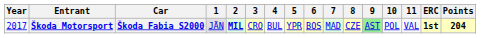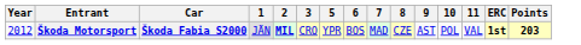 <table class="wikitable" border="1" style="text-align:center; font-size:85%;">
 <tr>
 <th>Year</th>
 <th>Entrant</th>
 <th>Car</th>
 <th>1</th>
 <th>2</th>
 <th>3</th>
-<th>4</th>
 <th>5</th>
 <th>6</th>
 <th>7</th>
 <th>8</th>
 <th>9</th>
 <th>10</th>
 <th>11</th>
 <th>ERC</th>
 <th>Points</th>
 </tr>
 <tr>
-<td><a href='#'>2017</a></td>
+<td><a href='#'>2012</a></td>
 <th nowrap><a href='#'>Škoda Motorsport</a></th>
 <th nowrap><a href='#'>Škoda Fabia S2000</a></th>
 <td style="background:#dfdfdf;"><a href='#'>JÄN</a><br></td>
 <td style="background:#dfffdf;"><strong><a href='#'>MIL</a><br></strong></td>
 <td style="background:#ffffbf;"><a href='#'>CRO</a><br></td>
-<td><a href='#'>BUL</a></td>
 <td style="background:#ffffbf;"><a href='#'>YPR</a><br></td>
 <td style="background:#ffffbf;"><a href='#'>BOS</a><br></td>
 <td style="background:#dfffdf;"><a href='#'>MAD</a><br></td>
 <td style="background:#ffffbf;"><a href='#'>CZE</a><br></td>
-<td style="background: lightgreen;"><a href='#'>AST</a></td>
+<td><a href='#'>AST</a></td>
 <td><a href='#'>POL</a></td>
 <td><a href='#'>VAL</a></td>
 <td style="background:#ffffbf;"><strong>1st</strong></td>
-<td style="background:#ffffbf;"><strong>204</strong></td>
+<td style="background:#ffffbf;"><strong>203</strong></td>
 </tr>
 </table>
